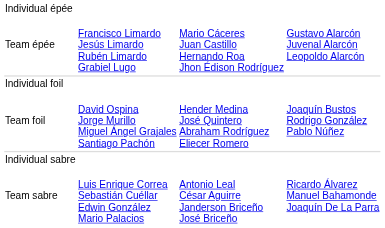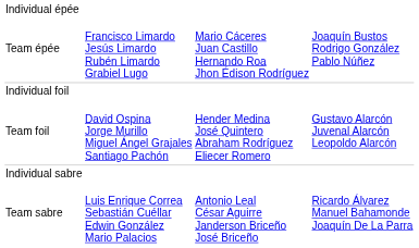 <table>
 <tr>
 <td rowspan=2>Individual épée <br></td>
 <td rowspan=2></td>
 <td rowspan=2></td>
 <td></td>
 </tr>
 <tr>
 <td></td>
 </tr>
 <tr>
 <td>Team épée <br></td>
 <td><br><a href='#'>Francisco Limardo</a><br><a href='#'>Jesús Limardo</a><br><a href='#'>Rubén Limardo</a><br><a href='#'>Grabiel Lugo</a><br></td>
 <td><br><a href='#'>Mario Cáceres</a><br><a href='#'>Juan Castillo</a><br><a href='#'>Hernando Roa</a><br><a href='#'>Jhon Édison Rodríguez</a></td>
-<td valign=top><br><a href='#'>Gustavo Alarcón</a><br><a href='#'>Juvenal Alarcón</a><br><a href='#'>Leopoldo Alarcón</a></td>
+<td valign=top><br><a href='#'>Joaquín Bustos</a><br><a href='#'>Rodrigo González</a><br><a href='#'>Pablo Núñez</a></td>
 </tr>
 <tr bgcolor=#DDDDDD>
 <td colspan=7></td>
 </tr>
 <tr>
 <td rowspan=2>Individual foil <br></td>
 <td rowspan=2></td>
 <td rowspan=2></td>
 <td></td>
 </tr>
 <tr>
 <td></td>
 </tr>
 <tr>
 <td>Team foil <br></td>
 <td><br><a href='#'>David Ospina</a><br><a href='#'>Jorge Murillo</a><br><a href='#'>Miguel Ángel Grajales</a><br><a href='#'>Santiago Pachón</a></td>
 <td><br><a href='#'>Hender Medina</a><br><a href='#'>José Quintero</a><br><a href='#'>Abraham Rodríguez</a><br><a href='#'>Eliecer Romero</a></td>
-<td valign=top><br><a href='#'>Joaquín Bustos</a><br><a href='#'>Rodrigo González</a><br><a href='#'>Pablo Núñez</a></td>
+<td valign=top><br><a href='#'>Gustavo Alarcón</a><br><a href='#'>Juvenal Alarcón</a><br><a href='#'>Leopoldo Alarcón</a></td>
 </tr>
 <tr bgcolor=#DDDDDD>
 <td colspan=7></td>
 </tr>
 <tr>
 <td rowspan=2>Individual sabre <br></td>
 <td rowspan=2></td>
 <td rowspan=2></td>
 <td></td>
 </tr>
 <tr>
 <td></td>
 </tr>
 <tr>
 <td>Team sabre <br></td>
 <td><br><a href='#'>Luis Enrique Correa</a><br><a href='#'>Sebastián Cuéllar</a><br><a href='#'>Edwin González</a><br><a href='#'>Mario Palacios</a></td>
 <td><br><a href='#'>Antonio Leal</a><br><a href='#'>César Aguirre</a><br><a href='#'>Janderson Briceño</a><br><a href='#'>José Briceño</a></td>
 <td valign=top><br><a href='#'>Ricardo Álvarez</a><br><a href='#'>Manuel Bahamonde</a><br><a href='#'>Joaquín De La Parra</a></td>
 </tr>
 </table>
